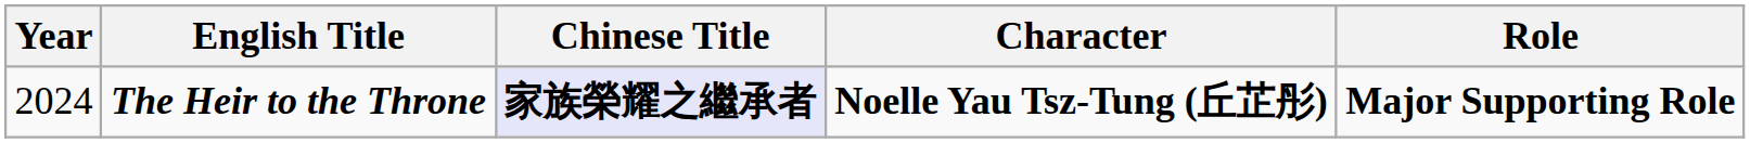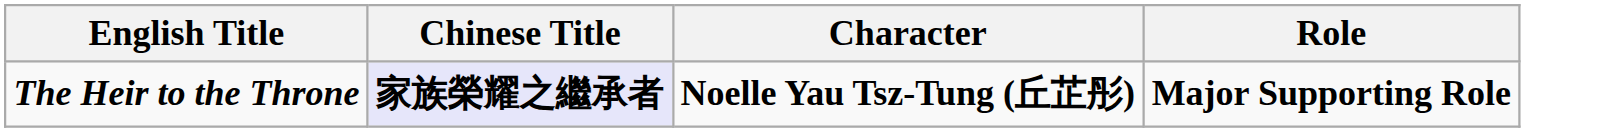 <table class="wikitable">
 <tr>
-<th>Year</th>
 <th>English Title</th>
 <th>Chinese Title</th>
 <th>Character</th>
 <th>Role</th>
 </tr>
 <tr>
-<td>2024</td>
 <td><strong><em>The Heir to the Throne</em></strong></td>
 <td style="background: lavender;"><strong>家族榮耀之繼承者</strong></td>
 <td><strong>Noelle Yau Tsz-Tung (丘芷彤)</strong></td>
 <td><strong>Major Supporting Role</strong></td>
 </tr>
 </table>
